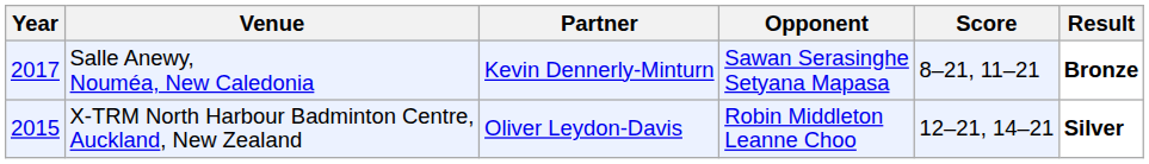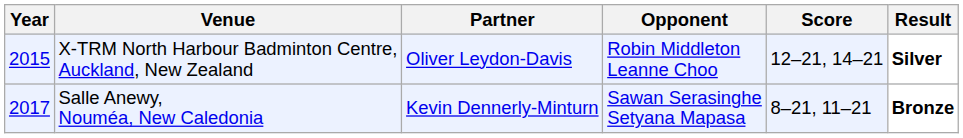 <table class="sortable wikitable" style="font-size: 90%;">
 <tr>
 <th>Year</th>
 <th>Venue</th>
 <th>Partner</th>
 <th>Opponent</th>
 <th>Score</th>
 <th>Result</th>
 </tr>
 <tr style="background:#ECF2FF">
+<td align="center"><a href='#'>2015</a></td>
+<td align="left">X-TRM North Harbour Badminton Centre,<br><a href='#'>Auckland</a>, New Zealand</td>
+<td align="left"> <a href='#'>Oliver Leydon-Davis</a></td>
+<td align="left"> <a href='#'>Robin Middleton</a> <br>  <a href='#'>Leanne Choo</a></td>
+<td align="left">12–21, 14–21</td>
+<td style="text-align:left; background:white"> <strong>Silver</strong></td>
+</tr>
+<tr style="background:#ECF2FF">
 <td align="center"><a href='#'>2017</a></td>
 <td align="left">Salle Anewy,<br><a href='#'>Nouméa, New Caledonia</a></td>
 <td align="left"> <a href='#'>Kevin Dennerly-Minturn</a></td>
 <td align="left"> <a href='#'>Sawan Serasinghe</a> <br>  <a href='#'>Setyana Mapasa</a></td>
 <td align="left">8–21, 11–21</td>
 <td style="text-align:left; background:white"> <strong>Bronze</strong></td>
 </tr>
-<tr style="background:#ECF2FF">
-<td align="center"><a href='#'>2015</a></td>
-<td align="left">X-TRM North Harbour Badminton Centre,<br><a href='#'>Auckland</a>, New Zealand</td>
-<td align="left"> <a href='#'>Oliver Leydon-Davis</a></td>
-<td align="left"> <a href='#'>Robin Middleton</a> <br>  <a href='#'>Leanne Choo</a></td>
-<td align="left">12–21, 14–21</td>
-<td style="text-align:left; background:white"> <strong>Silver</strong></td>
-</tr>
 </table>
